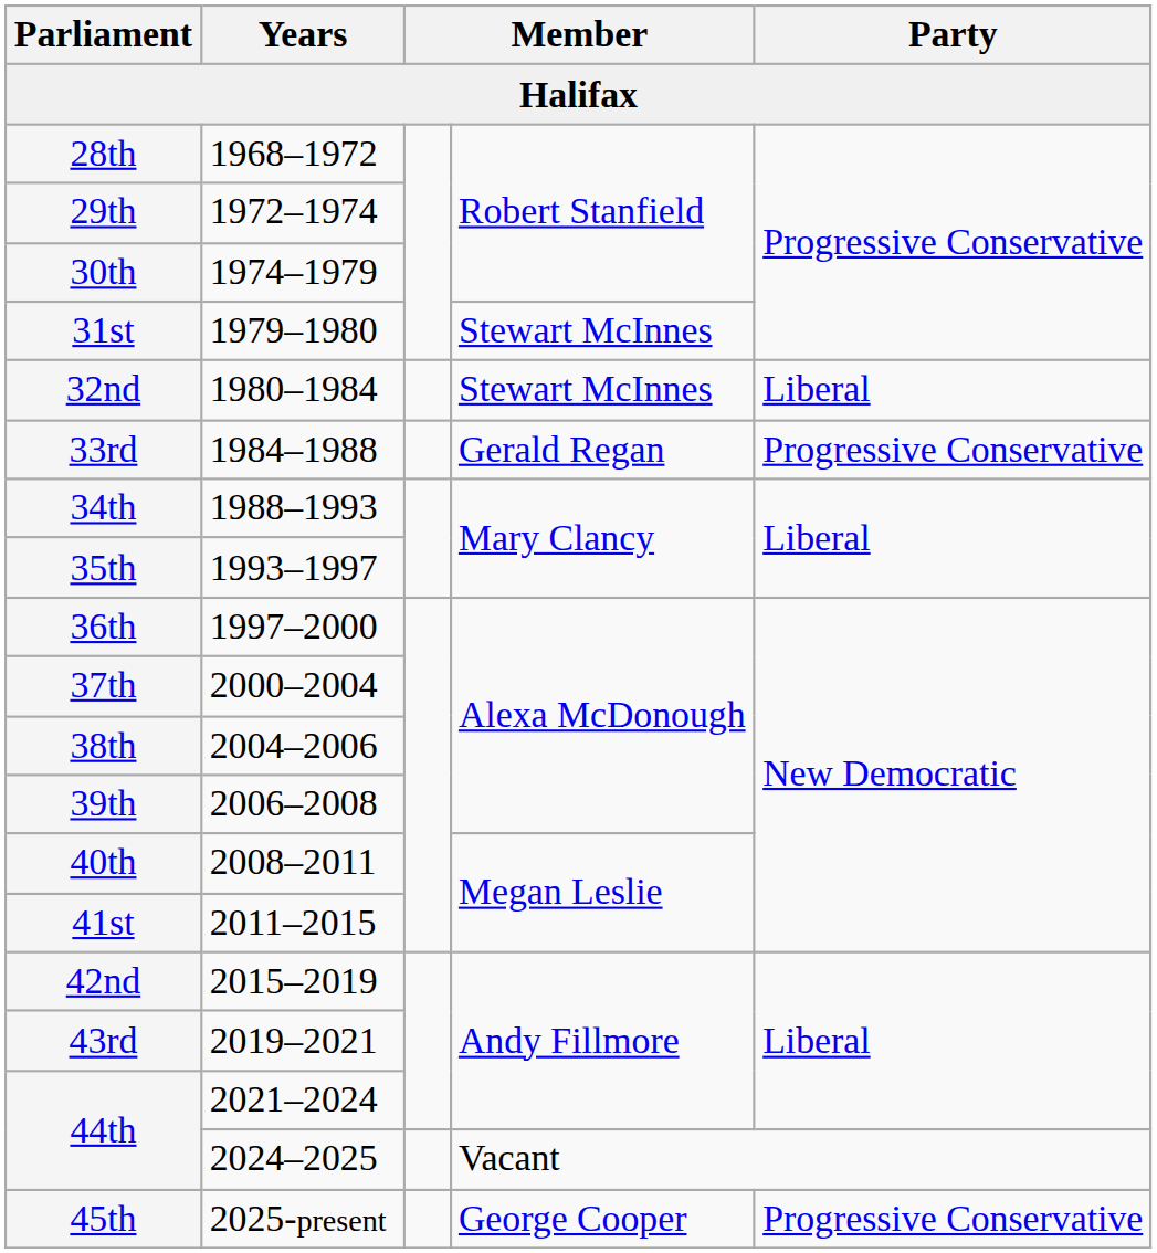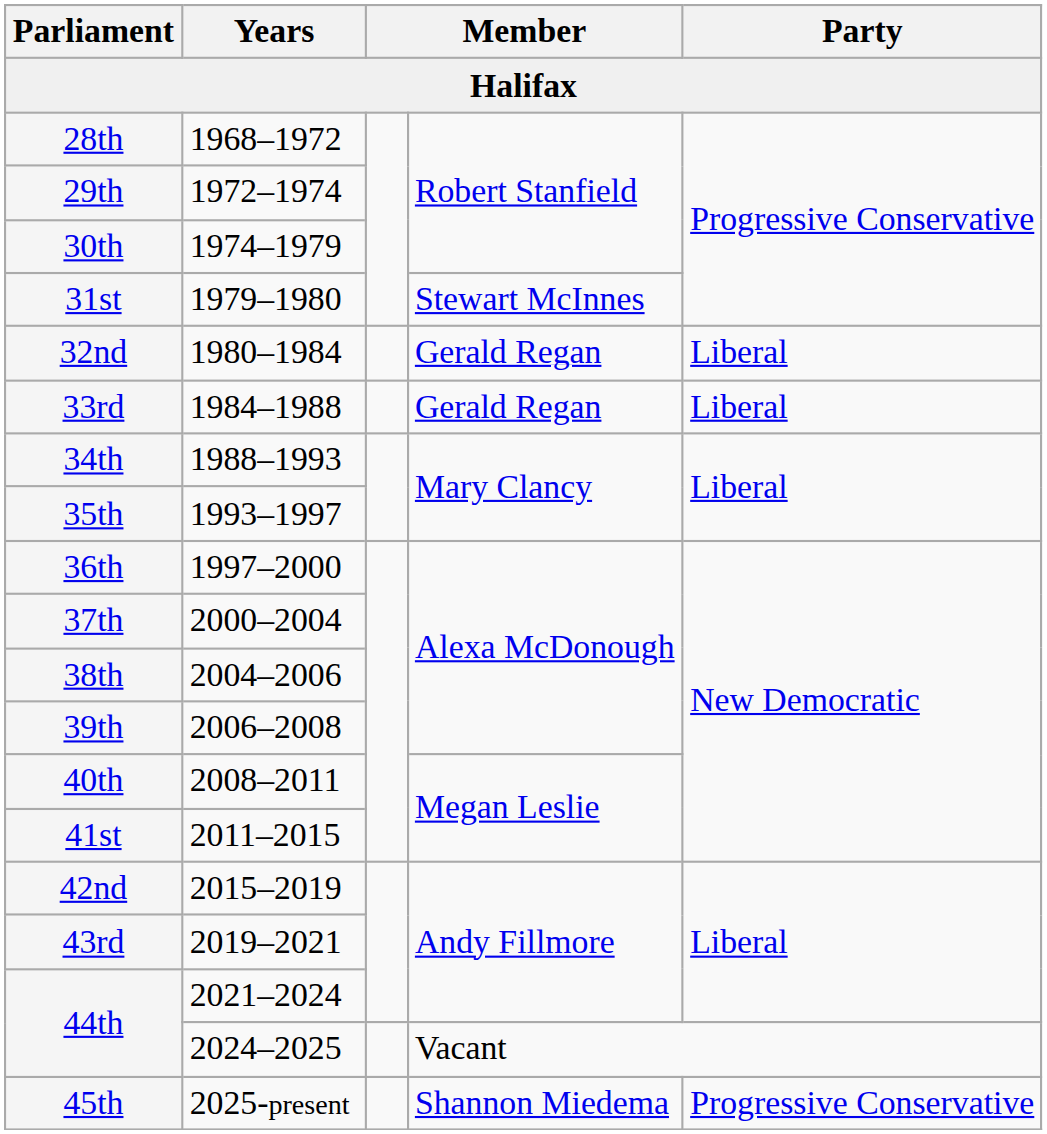 <table class="wikitable">
 <tr>
 <th>Parliament</th>
 <th style="width: 80px;">Years</th>
 <th colspan="2">Member</th>
 <th>Party</th>
 </tr>
 <tr>
 <td bgcolor="#F0F0F0" colspan="5" align="center"><strong>Halifax</strong></td>
 </tr>
 <tr>
 <td bgcolor="whitesmoke" align="center"><a href='#'>28th</a></td>
 <td>1968–1972</td>
 <td rowspan="4">   </td>
 <td rowspan="3"><a href='#'>Robert Stanfield</a></td>
 <td rowspan="4"><a href='#'>Progressive Conservative</a></td>
 </tr>
 <tr>
 <td bgcolor="whitesmoke" align="center"><a href='#'>29th</a></td>
 <td>1972–1974</td>
 </tr>
 <tr>
 <td bgcolor="whitesmoke" align="center"><a href='#'>30th</a></td>
 <td>1974–1979</td>
 </tr>
 <tr>
 <td bgcolor="whitesmoke" align="center"><a href='#'>31st</a></td>
 <td>1979–1980</td>
 <td><a href='#'>Stewart McInnes</a></td>
 </tr>
 <tr>
 <td bgcolor="whitesmoke" align="center"><a href='#'>32nd</a></td>
 <td>1980–1984</td>
 <td>   </td>
-<td><a href='#'>Stewart McInnes</a></td>
+<td><a href='#'>Gerald Regan</a></td>
 <td><a href='#'>Liberal</a></td>
 </tr>
 <tr>
 <td bgcolor="whitesmoke" align="center"><a href='#'>33rd</a></td>
 <td>1984–1988</td>
 <td>   </td>
 <td><a href='#'>Gerald Regan</a></td>
-<td><a href='#'>Progressive Conservative</a></td>
+<td rowspan="1"><a href='#'>Liberal</a></td>
 </tr>
 <tr>
 <td bgcolor="whitesmoke" align="center"><a href='#'>34th</a></td>
 <td>1988–1993</td>
 <td rowspan="2" >   </td>
 <td rowspan="2"><a href='#'>Mary Clancy</a></td>
 <td rowspan="2"><a href='#'>Liberal</a></td>
 </tr>
 <tr>
 <td bgcolor="whitesmoke" align="center"><a href='#'>35th</a></td>
 <td>1993–1997</td>
 </tr>
 <tr>
 <td bgcolor="whitesmoke" align="center"><a href='#'>36th</a></td>
 <td>1997–2000</td>
 <td rowspan="6" >   </td>
 <td rowspan="4"><a href='#'>Alexa McDonough</a></td>
 <td rowspan="6"><a href='#'>New Democratic</a></td>
 </tr>
 <tr>
 <td bgcolor="whitesmoke" align="center"><a href='#'>37th</a></td>
 <td>2000–2004</td>
 </tr>
 <tr>
 <td bgcolor="whitesmoke" align="center"><a href='#'>38th</a></td>
 <td>2004–2006</td>
 </tr>
 <tr>
 <td bgcolor="whitesmoke" align="center"><a href='#'>39th</a></td>
 <td>2006–2008</td>
 </tr>
 <tr>
 <td bgcolor="whitesmoke" align="center"><a href='#'>40th</a></td>
 <td>2008–2011</td>
 <td rowspan="2"><a href='#'>Megan Leslie</a></td>
 </tr>
 <tr>
 <td bgcolor="whitesmoke" align="center"><a href='#'>41st</a></td>
 <td>2011–2015</td>
 </tr>
 <tr>
 <td bgcolor="whitesmoke" align="center"><a href='#'>42nd</a></td>
 <td>2015–2019</td>
 <td rowspan="3" >   </td>
 <td rowspan="3"><a href='#'>Andy Fillmore</a></td>
 <td rowspan="3"><a href='#'>Liberal</a></td>
 </tr>
 <tr>
 <td bgcolor="whitesmoke" align="center"><a href='#'>43rd</a></td>
 <td>2019–2021</td>
 </tr>
 <tr>
 <td rowspan="2" bgcolor="whitesmoke" align="center"><a href='#'>44th</a></td>
 <td>2021–2024</td>
 </tr>
 <tr>
 <td>2024–2025</td>
 <td>   </td>
 <td colspan="2">Vacant</td>
 </tr>
 <tr>
 <td rowspan="1" bgcolor="whitesmoke" align="center"><a href='#'>45th</a></td>
 <td>2025-<small>present</small></td>
 <td rowspan="1" >   </td>
-<td><a href='#'>George Cooper</a></td>
+<td rowspan="1"><a href='#'>Shannon Miedema</a></td>
 <td><a href='#'>Progressive Conservative</a></td>
 </tr>
 <tr>
 </tr>
 </table>
